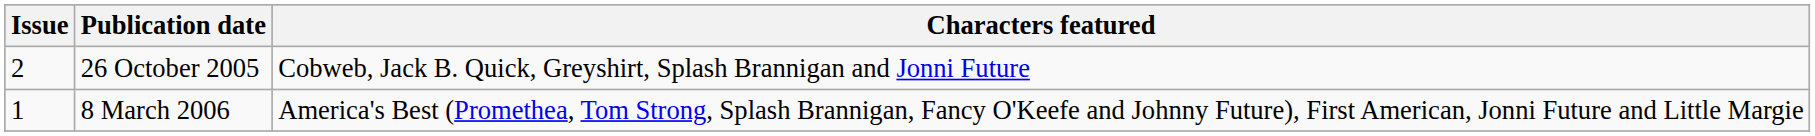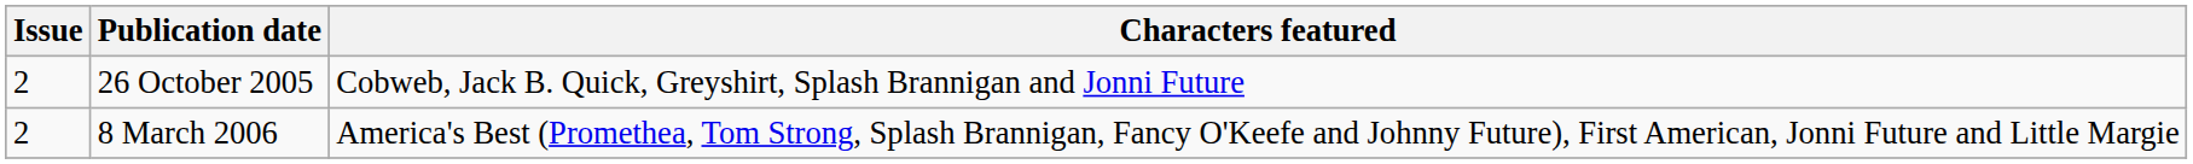 <table class="wikitable plainrowheaders">
 <tr>
 <th>Issue</th>
 <th>Publication date</th>
 <th>Characters featured</th>
 </tr>
 <tr>
 <td>2</td>
 <td>26 October 2005</td>
 <td>Cobweb, Jack B. Quick, Greyshirt, Splash Brannigan and <a href='#'>Jonni Future</a></td>
 </tr>
 <tr>
-<td>1</td>
+<td>2</td>
 <td>8 March 2006</td>
 <td>America's Best (<a href='#'>Promethea</a>, <a href='#'>Tom Strong</a>, Splash Brannigan, Fancy O'Keefe and Johnny Future), First American, Jonni Future and Little Margie</td>
 </tr>
 </table>
